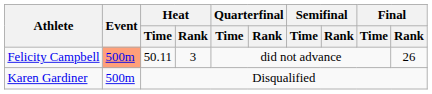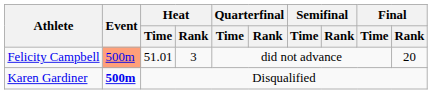 <table class="wikitable" style="font-size:90%">
 <tr>
 <th rowspan="2">Athlete</th>
 <th rowspan="2">Event</th>
 <th colspan="2">Heat</th>
 <th colspan="2">Quarterfinal</th>
 <th colspan="2">Semifinal</th>
 <th colspan="2">Final</th>
 </tr>
 <tr>
 <th>Time</th>
 <th>Rank</th>
 <th>Time</th>
 <th>Rank</th>
 <th>Time</th>
 <th>Rank</th>
 <th>Time</th>
 <th>Rank</th>
 </tr>
 <tr align="center">
 <td align="left"><a href='#'>Felicity Campbell</a></td>
 <td align="left" style="background: lightsalmon;"><a href='#'>500m</a></td>
-<td>50.11</td>
+<td>51.01</td>
 <td>3</td>
 <td colspan=5>did not advance</td>
-<td>26</td>
+<td>20</td>
 </tr>
 <tr align="center">
 <td align="left"><a href='#'>Karen Gardiner</a></td>
-<td align="left"><a href='#'>500m</a></td>
+<td align="left"><strong><a href='#'>500m</a></strong></td>
 <td colspan=8>Disqualified</td>
 </tr>
 </table>
